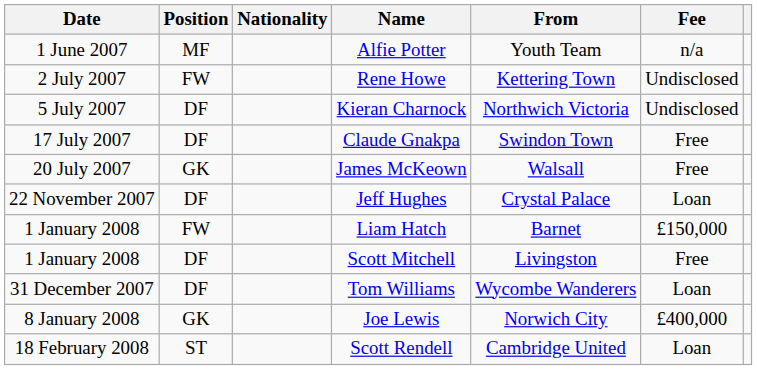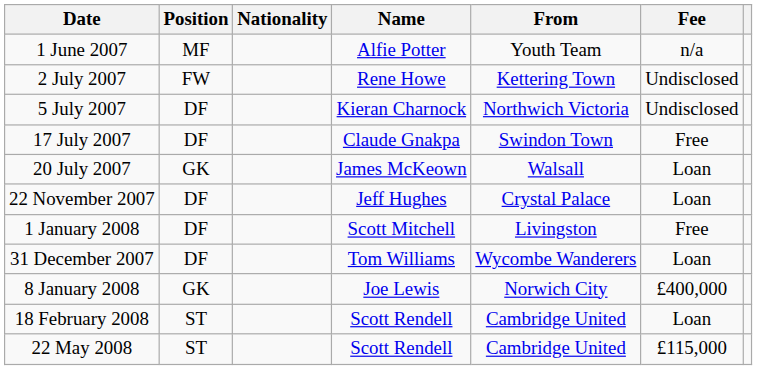 <table class="wikitable" style="text-align:center;">
 <tr>
 <th>Date</th>
 <th>Position</th>
 <th>Nationality</th>
 <th>Name</th>
 <th>From</th>
 <th>Fee</th>
 <th></th>
 </tr>
 <tr>
 <td>1 June 2007</td>
 <td>MF</td>
 <td></td>
 <td><a href='#'>Alfie Potter</a></td>
 <td>Youth Team</td>
 <td>n/a</td>
 <td></td>
 </tr>
 <tr>
 <td>2 July 2007</td>
 <td>FW</td>
 <td></td>
 <td><a href='#'>Rene Howe</a></td>
 <td><a href='#'>Kettering Town</a></td>
 <td>Undisclosed</td>
 <td></td>
 </tr>
 <tr>
 <td>5 July 2007</td>
 <td>DF</td>
 <td></td>
 <td><a href='#'>Kieran Charnock</a></td>
 <td><a href='#'>Northwich Victoria</a></td>
 <td>Undisclosed</td>
 <td></td>
 </tr>
 <tr>
 <td>17 July 2007</td>
 <td>DF</td>
 <td></td>
 <td><a href='#'>Claude Gnakpa</a></td>
 <td><a href='#'>Swindon Town</a></td>
 <td>Free</td>
 <td></td>
 </tr>
 <tr>
 <td>20 July 2007</td>
 <td>GK</td>
 <td></td>
 <td><a href='#'>James McKeown</a></td>
 <td><a href='#'>Walsall</a></td>
-<td>Free</td>
+<td>Loan</td>
 <td></td>
 </tr>
 <tr>
 <td>22 November 2007</td>
 <td>DF</td>
 <td></td>
 <td><a href='#'>Jeff Hughes</a></td>
 <td><a href='#'>Crystal Palace</a></td>
 <td>Loan</td>
-<td></td>
-</tr>
-<tr>
-<td>1 January 2008</td>
-<td>FW</td>
-<td></td>
-<td><a href='#'>Liam Hatch</a></td>
-<td><a href='#'>Barnet</a></td>
-<td>£150,000</td>
 <td></td>
 </tr>
 <tr>
 <td>1 January 2008</td>
 <td>DF</td>
 <td></td>
 <td><a href='#'>Scott Mitchell</a></td>
 <td><a href='#'>Livingston</a></td>
 <td>Free</td>
 <td></td>
 </tr>
 <tr>
 <td>31 December 2007</td>
 <td>DF</td>
 <td></td>
 <td><a href='#'>Tom Williams</a></td>
 <td><a href='#'>Wycombe Wanderers</a></td>
 <td>Loan</td>
 <td></td>
 </tr>
 <tr>
 <td>8 January 2008</td>
 <td>GK</td>
 <td></td>
 <td><a href='#'>Joe Lewis</a></td>
 <td><a href='#'>Norwich City</a></td>
 <td>£400,000</td>
 <td></td>
 </tr>
 <tr>
 <td>18 February 2008</td>
 <td>ST</td>
 <td></td>
 <td><a href='#'>Scott Rendell</a></td>
 <td><a href='#'>Cambridge United</a></td>
 <td>Loan</td>
 <td></td>
 </tr>
+<tr>
+<td>22 May 2008</td>
+<td>ST</td>
+<td></td>
+<td><a href='#'>Scott Rendell</a></td>
+<td><a href='#'>Cambridge United</a></td>
+<td>£115,000</td>
+<td></td>
+</tr>
 </table>
